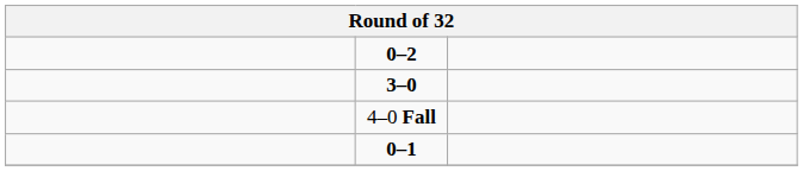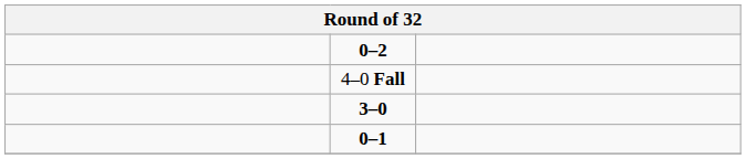 <table class="wikitable" style="text-align: center;">
 <tr>
 <th colspan=3>Round of 32</th>
 </tr>
 <tr>
 <td align=left width="270"></td>
 <td align=center width="65"><strong>0–2</strong></td>
 <td align=left width="270"><strong></strong></td>
 </tr>
 <tr>
 <td align=left><strong></strong></td>
-<td align=center><strong>3–0</strong></td>
+<td align=center>4–0 <strong>Fall</strong></td>
 <td align=left></td>
 </tr>
 <tr>
 <td align=left><strong></strong></td>
-<td align=center>4–0 <strong>Fall</strong></td>
+<td align=center><strong>3–0</strong></td>
 <td align=left></td>
 </tr>
 <tr>
 <td align=left></td>
 <td align=center><strong>0–1</strong></td>
 <td align=left><strong></strong></td>
 </tr>
 <tr>
 </tr>
 </table>
